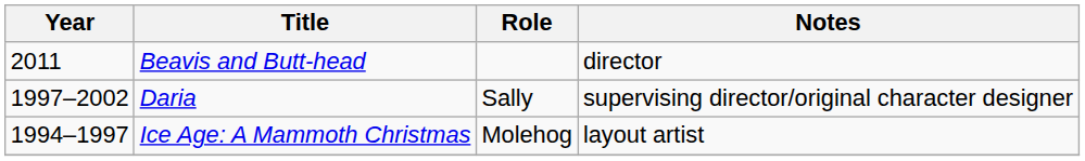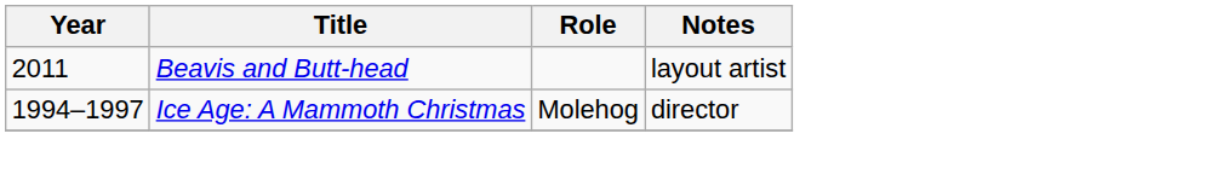 <table class="wikitable sortable">
 <tr>
 <th>Year</th>
 <th>Title</th>
 <th>Role</th>
 <th>Notes</th>
 </tr>
 <tr>
 <td>2011</td>
 <td><em><a href='#'>Beavis and Butt-head</a></em></td>
 <td></td>
-<td>director</td>
-</tr>
-<tr>
-<td>1997–2002</td>
-<td><em><a href='#'>Daria</a></em></td>
-<td>Sally</td>
-<td>supervising director/original character designer</td>
+<td>layout artist</td>
 </tr>
 <tr>
 <td>1994–1997</td>
 <td><em><a href='#'>Ice Age: A Mammoth Christmas</a></em></td>
 <td>Molehog</td>
-<td>layout artist</td>
+<td>director</td>
 </tr>
 <tr>
 </tr>
 </table>
